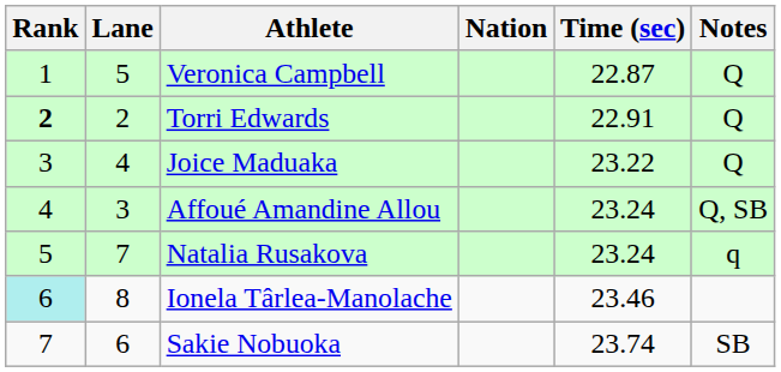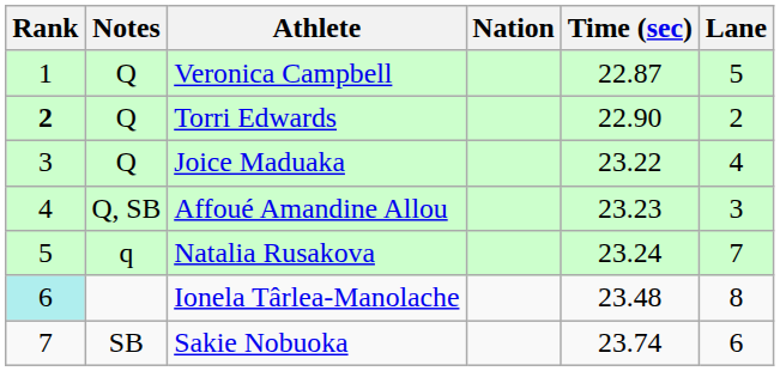 <table class="wikitable sortable" style="text-align:center">
 <tr>
 <th>Rank</th>
-<th>Lane</th>
+<th>Notes</th>
 <th>Athlete</th>
 <th>Nation</th>
 <th>Time (<a href='#'>sec</a>)</th>
-<th>Notes</th>
+<th>Lane</th>
 </tr>
 <tr bgcolor=ccffcc>
 <td>1</td>
-<td>5</td>
+<td>Q</td>
 <td align="left"><a href='#'>Veronica Campbell</a></td>
 <td align=left></td>
 <td>22.87</td>
-<td>Q</td>
+<td>5</td>
 </tr>
 <tr bgcolor=ccffcc>
 <td><strong>2</strong></td>
-<td>2</td>
+<td>Q</td>
 <td align="left"><a href='#'>Torri Edwards</a></td>
 <td align=left></td>
-<td>22.91</td>
-<td>Q</td>
+<td>22.90</td>
+<td>2</td>
 </tr>
 <tr bgcolor=ccffcc>
 <td>3</td>
-<td>4</td>
+<td>Q</td>
 <td align="left"><a href='#'>Joice Maduaka</a></td>
 <td align=left></td>
 <td>23.22</td>
-<td>Q</td>
+<td>4</td>
 </tr>
 <tr bgcolor=ccffcc>
 <td>4</td>
-<td>3</td>
+<td>Q, SB</td>
 <td align="left"><a href='#'>Affoué Amandine Allou</a></td>
 <td align=left></td>
-<td>23.24</td>
-<td>Q, SB</td>
+<td>23.23</td>
+<td>3</td>
 </tr>
 <tr bgcolor=ccffcc>
 <td>5</td>
-<td>7</td>
+<td>q</td>
 <td align="left"><a href='#'>Natalia Rusakova</a></td>
 <td align=left></td>
 <td>23.24</td>
-<td>q</td>
+<td>7</td>
 </tr>
 <tr>
 <td style="background: paleturquoise;">6</td>
-<td>8</td>
+<td></td>
 <td align="left"><a href='#'>Ionela Târlea-Manolache</a></td>
 <td align=left></td>
-<td>23.46</td>
-<td></td>
+<td>23.48</td>
+<td>8</td>
 </tr>
 <tr>
 <td>7</td>
-<td>6</td>
+<td>SB</td>
 <td align="left"><a href='#'>Sakie Nobuoka</a></td>
 <td align=left></td>
 <td>23.74</td>
-<td>SB</td>
+<td>6</td>
 </tr>
 </table>
